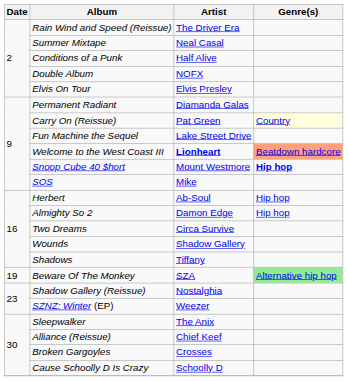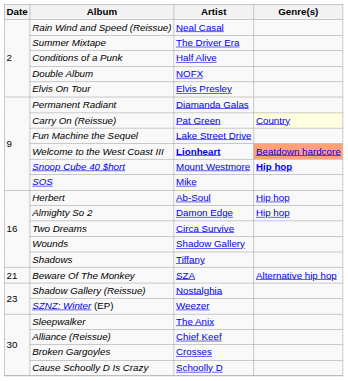 <table class="wikitable">
 <tr>
 <th>Date</th>
 <th>Album</th>
 <th>Artist</th>
 <th>Genre(s)</th>
 </tr>
 <tr>
 <td rowspan="5">2</td>
 <td><em>Rain Wind and Speed (Reissue)</em></td>
-<td><a href='#'>The Driver Era</a></td>
+<td><a href='#'>Neal Casal</a></td>
 <td></td>
 </tr>
 <tr>
 <td><em>Summer Mixtape</em></td>
-<td><a href='#'>Neal Casal</a></td>
+<td><a href='#'>The Driver Era</a></td>
 <td></td>
 </tr>
 <tr>
 <td><em>Conditions of a Punk</em></td>
 <td><a href='#'>Half Alive</a></td>
 <td></td>
 </tr>
 <tr>
 <td><em>Double Album</em></td>
 <td><a href='#'>NOFX</a></td>
 <td></td>
 </tr>
 <tr>
 <td><em>Elvis On Tour</em></td>
 <td><a href='#'>Elvis Presley</a></td>
 <td></td>
 </tr>
 <tr>
 <td rowspan="6">9</td>
 <td><em>Permanent Radiant</em></td>
 <td><a href='#'>Diamanda Galas</a></td>
 <td></td>
 </tr>
 <tr>
 <td><em>Carry On (Reissue)</em></td>
 <td><a href='#'>Pat Green</a></td>
 <td style="background: lightyellow;"><a href='#'>Country</a></td>
 </tr>
 <tr>
 <td><em>Fun Machine the Sequel</em></td>
 <td><a href='#'>Lake Street Drive</a></td>
 <td></td>
 </tr>
 <tr>
 <td><em>Welcome to the West Coast III</em></td>
 <td><strong><a href='#'>Lionheart</a></strong></td>
 <td style="background: lightsalmon;"><a href='#'>Beatdown hardcore</a></td>
 </tr>
 <tr>
 <td><em><a href='#'>Snoop Cube 40 $hort</a></em></td>
 <td><a href='#'>Mount Westmore</a></td>
 <td><strong><a href='#'>Hip hop</a></strong></td>
 </tr>
 <tr>
 <td><em><a href='#'>SOS</a></em></td>
 <td><a href='#'>Mike</a></td>
 <td></td>
 </tr>
 <tr>
 <td rowspan="5">16</td>
 <td><em>Herbert</em></td>
 <td><a href='#'>Ab-Soul</a></td>
 <td><a href='#'>Hip hop</a></td>
 </tr>
 <tr>
 <td><em>Almighty So 2</em></td>
 <td><a href='#'>Damon Edge</a></td>
 <td><a href='#'>Hip hop</a></td>
 </tr>
 <tr>
 <td><em>Two Dreams</em></td>
 <td><a href='#'>Circa Survive</a></td>
 <td></td>
 </tr>
 <tr>
 <td><em>Wounds</em></td>
 <td><a href='#'>Shadow Gallery</a></td>
 <td></td>
 </tr>
 <tr>
 <td><em>Shadows</em></td>
 <td><a href='#'>Tiffany</a></td>
 <td></td>
 </tr>
 <tr>
-<td>19</td>
+<td>21</td>
 <td><em>Beware Of The Monkey</em></td>
 <td><a href='#'>SZA</a></td>
-<td style="background: lightgreen;"><a href='#'>Alternative hip hop</a></td>
+<td><a href='#'>Alternative hip hop</a></td>
 </tr>
 <tr>
 <td rowspan="2">23</td>
 <td><em>Shadow Gallery (Reissue)</em></td>
 <td><a href='#'>Nostalghia</a></td>
 <td></td>
 </tr>
 <tr>
 <td><em><a href='#'>SZNZ: Winter</a></em> (EP)</td>
 <td><a href='#'>Weezer</a></td>
 <td></td>
 </tr>
 <tr>
 <td rowspan="4">30</td>
 <td><em>Sleepwalker</em></td>
 <td><a href='#'>The Anix</a></td>
 <td></td>
 </tr>
 <tr>
 <td><em>Alliance (Reissue)</em></td>
 <td><a href='#'>Chief Keef</a></td>
 <td></td>
 </tr>
 <tr>
 <td><em>Broken Gargoyles</em></td>
 <td><a href='#'>Crosses</a></td>
 <td></td>
 </tr>
 <tr>
 <td><em>Cause Schoolly D Is Crazy</em></td>
 <td><a href='#'>Schoolly D</a></td>
 <td></td>
 </tr>
 <tr>
 </tr>
 </table>
